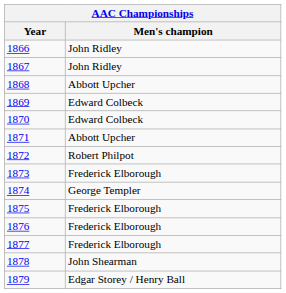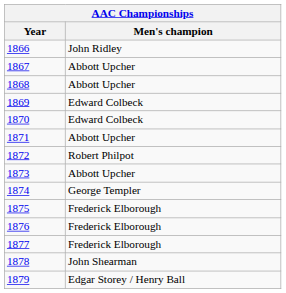 <table class="wikitable">
 <tr>
 <th colspan="2"><a href='#'>AAC Championships</a><br></th>
 </tr>
 <tr>
 <th width=80>Year</th>
 <th width=300>Men's champion</th>
 </tr>
 <tr>
 <td><a href='#'>1866</a></td>
 <td>John Ridley</td>
 </tr>
 <tr>
 <td><a href='#'>1867</a></td>
-<td>John Ridley</td>
+<td>Abbott Upcher</td>
 </tr>
 <tr>
 <td><a href='#'>1868</a></td>
 <td>Abbott Upcher</td>
 </tr>
 <tr>
 <td><a href='#'>1869</a></td>
 <td>Edward Colbeck</td>
 </tr>
 <tr>
 <td><a href='#'>1870</a></td>
 <td>Edward Colbeck</td>
 </tr>
 <tr>
 <td><a href='#'>1871</a></td>
 <td>Abbott Upcher</td>
 </tr>
 <tr>
 <td><a href='#'>1872</a></td>
 <td>Robert Philpot</td>
 </tr>
 <tr>
 <td><a href='#'>1873</a></td>
-<td>Frederick Elborough</td>
+<td>Abbott Upcher</td>
 </tr>
 <tr>
 <td><a href='#'>1874</a></td>
 <td>George Templer</td>
 </tr>
 <tr>
 <td><a href='#'>1875</a></td>
 <td>Frederick Elborough</td>
 </tr>
 <tr>
 <td><a href='#'>1876</a></td>
 <td>Frederick Elborough</td>
 </tr>
 <tr>
 <td><a href='#'>1877</a></td>
 <td>Frederick Elborough</td>
 </tr>
 <tr>
 <td><a href='#'>1878</a></td>
 <td>John Shearman</td>
 </tr>
 <tr>
 <td><a href='#'>1879</a></td>
 <td>Edgar Storey / Henry Ball</td>
 </tr>
 </table>
